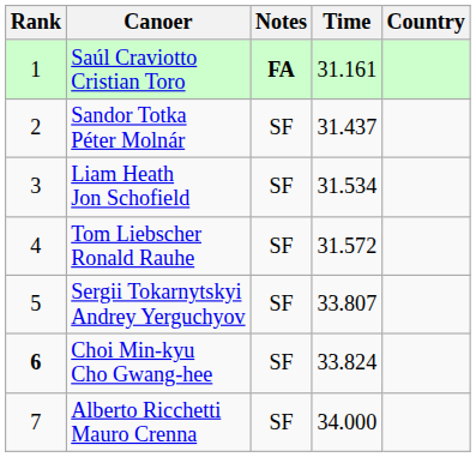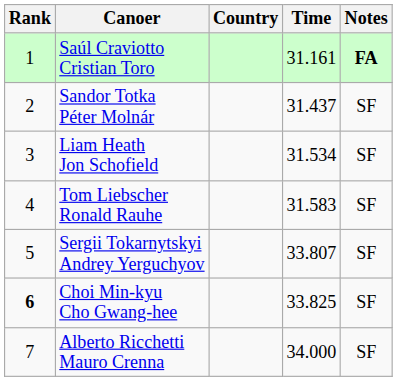 <table class="wikitable" style="text-align:center;">
 <tr>
 <th>Rank</th>
 <th>Canoer</th>
+<th>Country</th>
+<th>Time</th>
 <th>Notes</th>
-<th>Time</th>
-<th>Country</th>
 </tr>
 <tr bgcolor=ccffcc>
 <td>1</td>
 <td align="left"><a href='#'>Saúl Craviotto</a><br><a href='#'>Cristian Toro</a></td>
+<td align=left></td>
+<td>31.161</td>
 <td><strong>FA</strong></td>
-<td>31.161</td>
-<td align=left></td>
 </tr>
 <tr>
 <td>2</td>
 <td align="left"><a href='#'>Sandor Totka</a><br><a href='#'>Péter Molnár</a></td>
+<td align=left></td>
+<td>31.437</td>
 <td>SF</td>
-<td>31.437</td>
-<td align=left></td>
 </tr>
 <tr>
 <td>3</td>
 <td align="left"><a href='#'>Liam Heath</a><br><a href='#'>Jon Schofield</a></td>
+<td align=left></td>
+<td>31.534</td>
 <td>SF</td>
-<td>31.534</td>
-<td align=left></td>
 </tr>
 <tr>
 <td>4</td>
 <td align="left"><a href='#'>Tom Liebscher</a><br><a href='#'>Ronald Rauhe</a></td>
+<td align=left></td>
+<td>31.583</td>
 <td>SF</td>
-<td>31.572</td>
-<td align=left></td>
 </tr>
 <tr>
 <td>5</td>
 <td align="left"><a href='#'>Sergii Tokarnytskyi</a><br><a href='#'>Andrey Yerguchyov</a></td>
+<td align=left></td>
+<td>33.807</td>
 <td>SF</td>
-<td>33.807</td>
-<td align=left></td>
 </tr>
 <tr>
 <td><strong>6</strong></td>
 <td align="left"><a href='#'>Choi Min-kyu</a><br><a href='#'>Cho Gwang-hee</a></td>
+<td align=left></td>
+<td>33.825</td>
 <td>SF</td>
-<td>33.824</td>
-<td align=left></td>
 </tr>
 <tr>
 <td>7</td>
 <td align="left"><a href='#'>Alberto Ricchetti</a><br><a href='#'>Mauro Crenna</a></td>
+<td align=left></td>
+<td>34.000</td>
 <td>SF</td>
-<td>34.000</td>
-<td align=left></td>
 </tr>
 </table>
